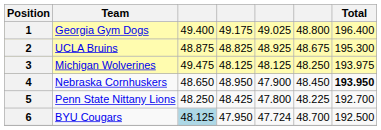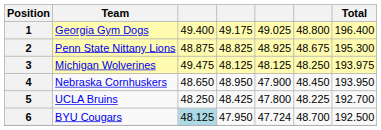 <table class="wikitable sortable" style="text-align:center; font-size:95%">
 <tr>
 <th scope=col>Position</th>
 <th scope=col>Team</th>
 <th scope=col></th>
 <th scope=col></th>
 <th scope=col></th>
 <th scope=col></th>
 <th scope=col>Total</th>
 </tr>
 <tr bgcolor=fffcaf>
 <th scope=row>1</th>
 <td align=left><a href='#'>Georgia Gym Dogs</a></td>
 <td>49.400</td>
 <td>49.175</td>
 <td>49.025</td>
 <td>48.800</td>
 <td>196.400</td>
 </tr>
 <tr bgcolor=fffcaf>
 <th scope=row>2</th>
-<td align=left><a href='#'>UCLA Bruins</a></td>
+<td align=left><a href='#'>Penn State Nittany Lions</a></td>
 <td>48.875</td>
 <td>48.825</td>
 <td>48.925</td>
 <td>48.675</td>
 <td>195.300</td>
 </tr>
 <tr bgcolor=fffcaf>
 <th scope=row>3</th>
 <td align=left><a href='#'>Michigan Wolverines</a></td>
 <td>49.475</td>
 <td>48.125</td>
 <td>48.125</td>
 <td>48.250</td>
 <td>193.975</td>
 </tr>
 <tr>
 <th scope=row>4</th>
 <td align=left><a href='#'>Nebraska Cornhuskers</a></td>
 <td>48.650</td>
 <td>48.950</td>
 <td>47.900</td>
 <td>48.450</td>
-<td><strong>193.950</strong></td>
+<td>193.950</td>
 </tr>
 <tr>
 <th scope=row>5</th>
-<td align=left><a href='#'>Penn State Nittany Lions</a></td>
+<td align=left><a href='#'>UCLA Bruins</a></td>
 <td>48.250</td>
 <td>48.425</td>
 <td>47.800</td>
 <td>48.225</td>
 <td>192.700</td>
 </tr>
 <tr>
 <th scope=row>6</th>
 <td align=left><a href='#'>BYU Cougars</a></td>
 <td style="background: lightblue;">48.125</td>
 <td>47.950</td>
 <td>47.724</td>
 <td>48.700</td>
 <td>192.500</td>
 </tr>
 <tr>
 </tr>
 </table>
